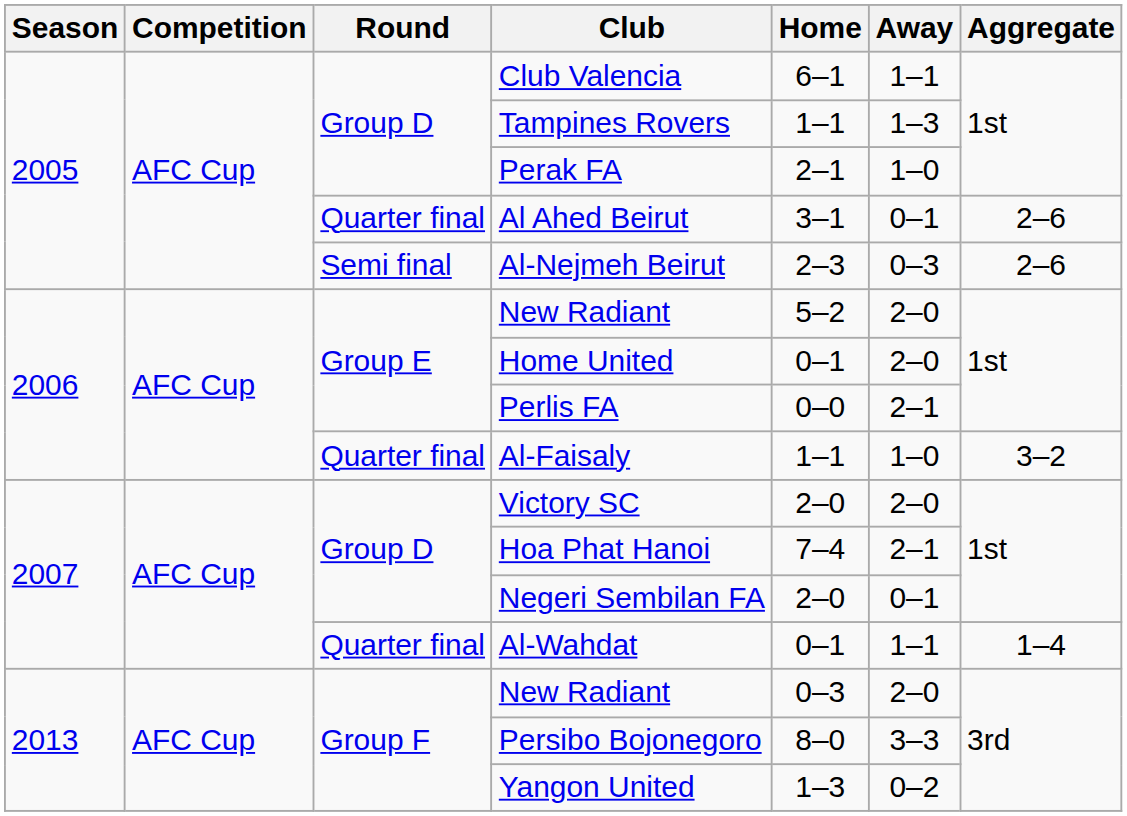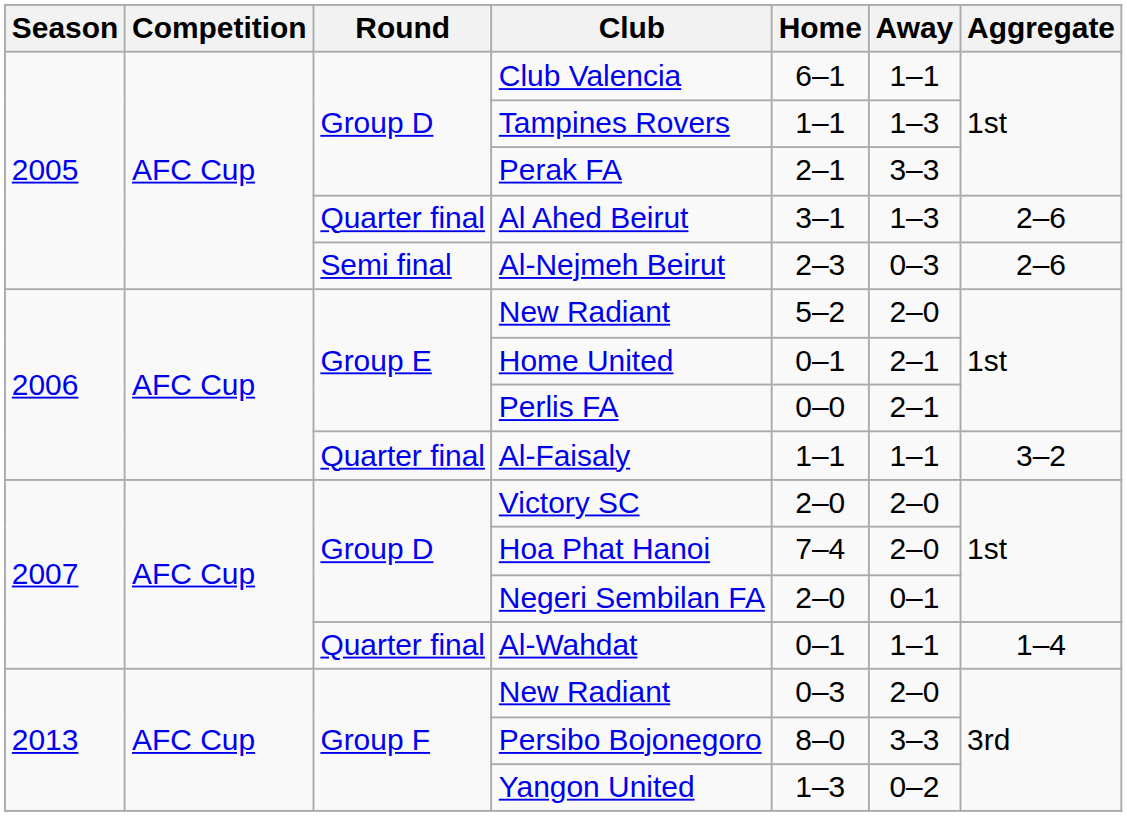 <table class="wikitable">
 <tr>
 <th>Season</th>
 <th>Competition</th>
 <th>Round</th>
 <th>Club</th>
 <th>Home</th>
 <th>Away</th>
 <th>Aggregate</th>
 </tr>
 <tr>
 <td rowspan="5"><a href='#'>2005</a></td>
 <td rowspan="5"><a href='#'>AFC Cup</a></td>
 <td rowspan="3"><a href='#'>Group D</a></td>
 <td> <a href='#'>Club Valencia</a></td>
 <td style="text-align:center;">6–1</td>
 <td style="text-align:center;">1–1</td>
 <td rowspan="3">1st</td>
 </tr>
 <tr>
 <td> <a href='#'>Tampines Rovers</a></td>
 <td style="text-align:center;">1–1</td>
 <td style="text-align:center;">1–3</td>
 </tr>
 <tr>
 <td> <a href='#'>Perak FA</a></td>
 <td style="text-align:center;">2–1</td>
-<td style="text-align:center;">1–0</td>
+<td style="text-align:center;">3–3</td>
 </tr>
 <tr>
 <td><a href='#'>Quarter final</a></td>
 <td> <a href='#'>Al Ahed Beirut</a></td>
 <td style="text-align:center;">3–1</td>
-<td style="text-align:center;">0–1</td>
+<td style="text-align:center;">1–3</td>
 <td style="text-align:center;">2–6</td>
 </tr>
 <tr>
 <td><a href='#'>Semi final</a></td>
 <td> <a href='#'>Al-Nejmeh Beirut</a></td>
 <td style="text-align:center;">2–3</td>
 <td style="text-align:center;">0–3</td>
 <td style="text-align:center;">2–6</td>
 </tr>
 <tr>
 <td rowspan="4"><a href='#'>2006</a></td>
 <td rowspan="4"><a href='#'>AFC Cup</a></td>
 <td rowspan="3"><a href='#'>Group E</a></td>
 <td> <a href='#'>New Radiant</a></td>
 <td style="text-align:center;">5–2</td>
 <td style="text-align:center;">2–0</td>
 <td rowspan="3">1st</td>
 </tr>
 <tr>
 <td> <a href='#'>Home United</a></td>
 <td style="text-align:center;">0–1</td>
-<td style="text-align:center;">2–0</td>
+<td style="text-align:center;">2–1</td>
 </tr>
 <tr>
 <td> <a href='#'>Perlis FA</a></td>
 <td style="text-align:center;">0–0</td>
 <td style="text-align:center;">2–1</td>
 </tr>
 <tr>
 <td><a href='#'>Quarter final</a></td>
 <td> <a href='#'>Al-Faisaly</a></td>
 <td style="text-align:center;">1–1</td>
-<td style="text-align:center;">1–0</td>
+<td style="text-align:center;">1–1</td>
 <td style="text-align:center;">3–2</td>
 </tr>
 <tr>
 <td rowspan="4"><a href='#'>2007</a></td>
 <td rowspan="4"><a href='#'>AFC Cup</a></td>
 <td rowspan="3"><a href='#'>Group D</a></td>
 <td> <a href='#'>Victory SC</a></td>
 <td style="text-align:center;">2–0</td>
 <td style="text-align:center;">2–0</td>
 <td rowspan="3">1st</td>
 </tr>
 <tr>
 <td> <a href='#'>Hoa Phat Hanoi</a></td>
 <td style="text-align:center;">7–4</td>
-<td style="text-align:center;">2–1</td>
+<td style="text-align:center;">2–0</td>
 </tr>
 <tr>
 <td> <a href='#'>Negeri Sembilan FA</a></td>
 <td style="text-align:center;">2–0</td>
 <td style="text-align:center;">0–1</td>
 </tr>
 <tr>
 <td><a href='#'>Quarter final</a></td>
 <td> <a href='#'>Al-Wahdat</a></td>
 <td style="text-align:center;">0–1</td>
 <td style="text-align:center;">1–1</td>
 <td style="text-align:center;">1–4</td>
 </tr>
 <tr>
 <td rowspan="3"><a href='#'>2013</a></td>
 <td rowspan="3"><a href='#'>AFC Cup</a></td>
 <td rowspan="3"><a href='#'>Group F</a></td>
 <td> <a href='#'>New Radiant</a></td>
 <td style="text-align:center;">0–3</td>
 <td style="text-align:center;">2–0</td>
 <td rowspan="3">3rd</td>
 </tr>
 <tr>
 <td> <a href='#'>Persibo Bojonegoro</a></td>
 <td style="text-align:center;">8–0</td>
 <td style="text-align:center;">3–3</td>
 </tr>
 <tr>
 <td> <a href='#'>Yangon United</a></td>
 <td style="text-align:center;">1–3</td>
 <td style="text-align:center;">0–2</td>
 </tr>
 </table>
